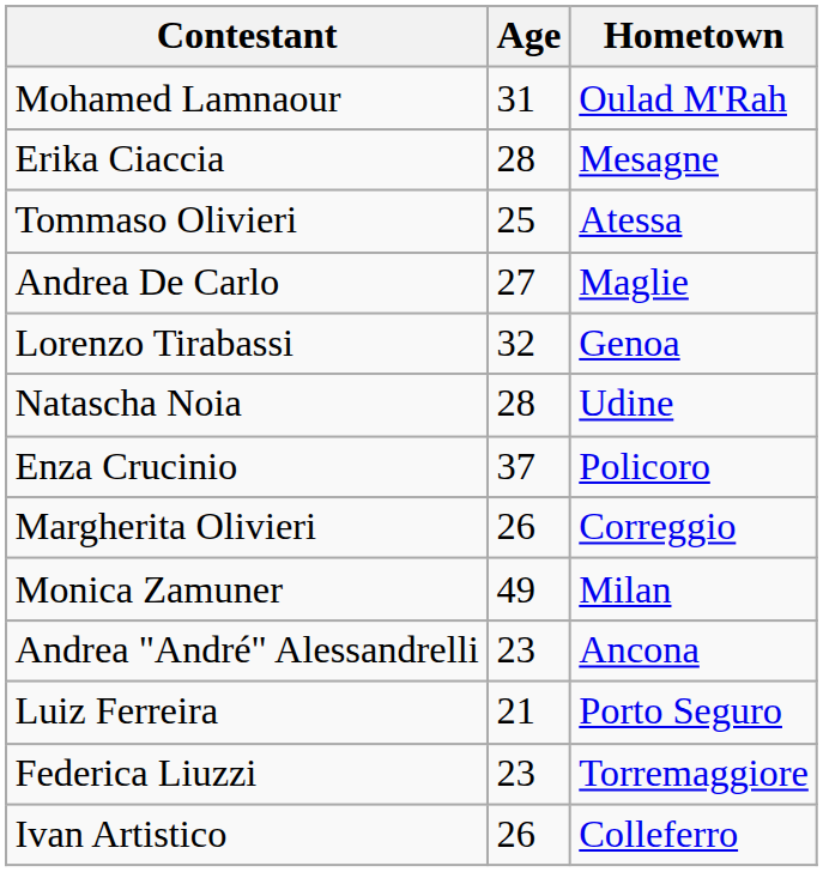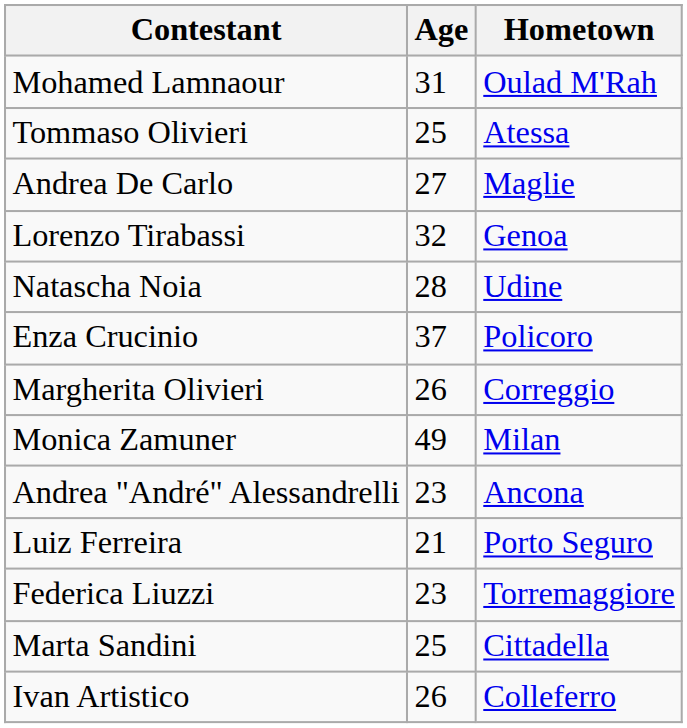 <table class="wikitable sortable plainrowheaders">
 <tr>
 <th scope="col">Contestant</th>
 <th scope="col">Age</th>
 <th scope="col">Hometown</th>
 </tr>
 <tr>
 <td>Mohamed Lamnaour</td>
 <td>31</td>
 <td><a href='#'>Oulad M'Rah</a></td>
-</tr>
-<tr>
-<td>Erika Ciaccia</td>
-<td>28</td>
-<td><a href='#'>Mesagne</a></td>
 </tr>
 <tr>
 <td>Tommaso Olivieri</td>
 <td>25</td>
 <td><a href='#'>Atessa</a></td>
 </tr>
 <tr>
 <td>Andrea De Carlo</td>
 <td>27</td>
 <td><a href='#'>Maglie</a></td>
 </tr>
 <tr>
 <td>Lorenzo Tirabassi</td>
 <td>32</td>
 <td><a href='#'>Genoa</a></td>
 </tr>
 <tr>
 <td>Natascha Noia</td>
 <td>28</td>
 <td><a href='#'>Udine</a></td>
 </tr>
 <tr>
 <td>Enza Crucinio</td>
 <td>37</td>
 <td><a href='#'>Policoro</a></td>
 </tr>
 <tr>
 <td>Margherita Olivieri</td>
 <td>26</td>
 <td><a href='#'>Correggio</a></td>
 </tr>
 <tr>
 <td>Monica Zamuner</td>
 <td>49</td>
 <td><a href='#'>Milan</a></td>
 </tr>
 <tr>
 <td>Andrea "André" Alessandrelli</td>
 <td>23</td>
 <td><a href='#'>Ancona</a></td>
 </tr>
 <tr>
 <td>Luiz Ferreira</td>
 <td>21</td>
 <td><a href='#'>Porto Seguro</a></td>
 </tr>
 <tr>
 <td>Federica Liuzzi</td>
 <td>23</td>
 <td><a href='#'>Torremaggiore</a></td>
 </tr>
 <tr>
+<td>Marta Sandini</td>
+<td>25</td>
+<td><a href='#'>Cittadella</a></td>
+</tr>
+<tr>
 <td>Ivan Artistico</td>
 <td>26</td>
 <td><a href='#'>Colleferro</a></td>
 </tr>
 </table>
